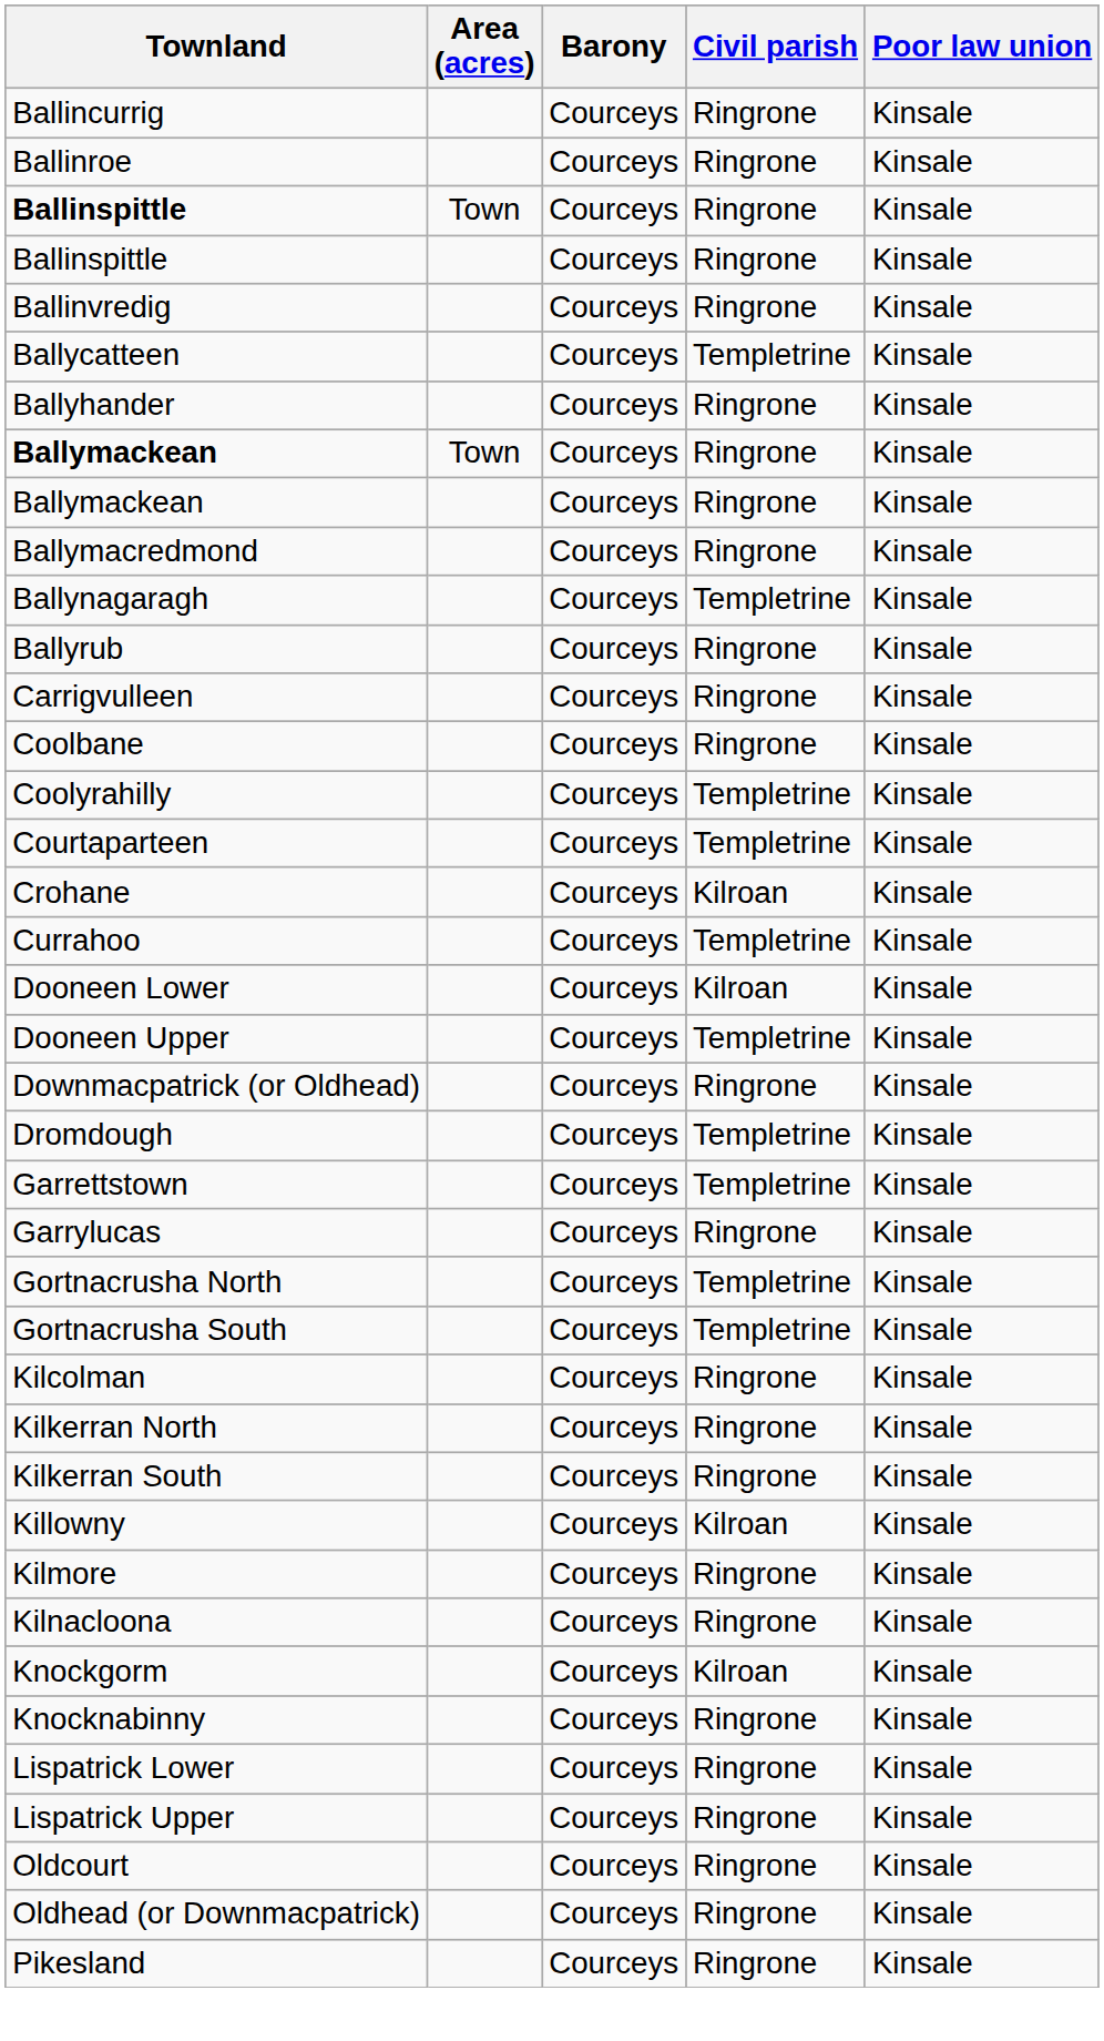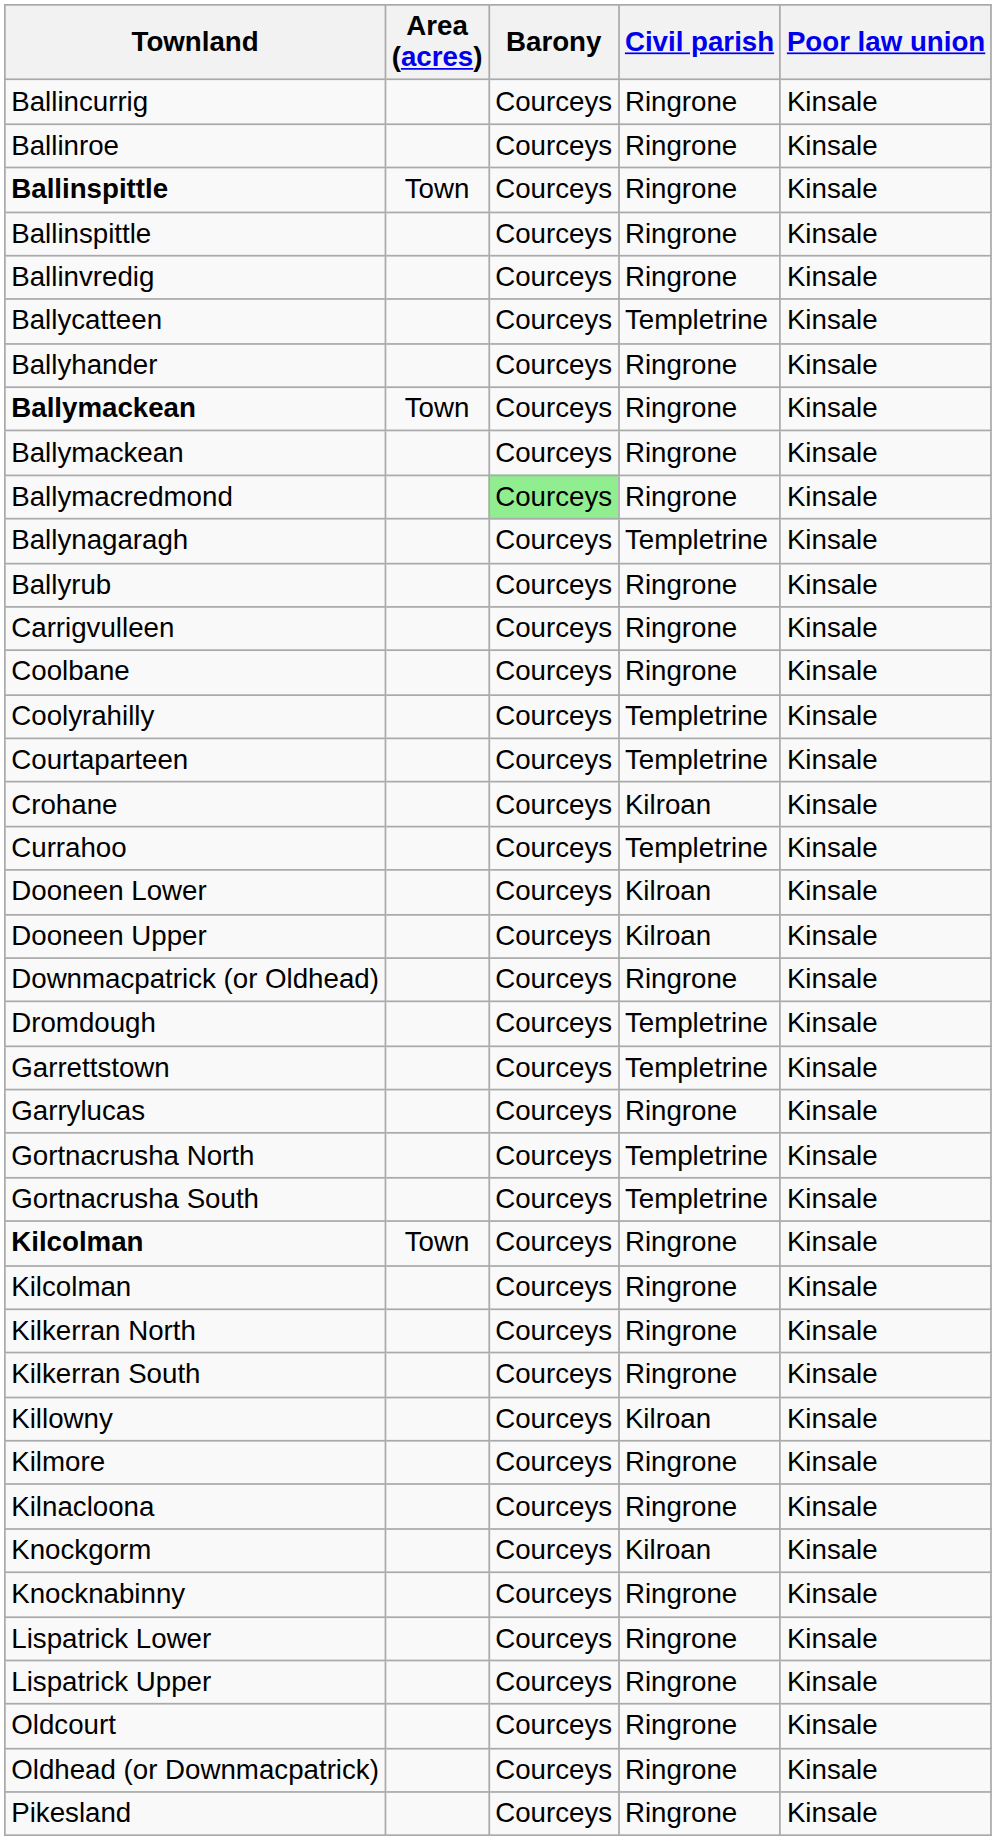 <table class="wikitable sortable" style="border:1px;">
 <tr>
 <th>Townland</th>
 <th>Area<br>(<a href='#'>acres</a>)</th>
 <th>Barony</th>
 <th><a href='#'>Civil parish</a></th>
 <th><a href='#'>Poor law union</a></th>
 </tr>
 <tr>
 <td>Ballincurrig</td>
 <td align="right"></td>
 <td>Courceys</td>
 <td>Ringrone</td>
 <td>Kinsale</td>
 </tr>
 <tr>
 <td>Ballinroe</td>
 <td align="right"></td>
 <td>Courceys</td>
 <td>Ringrone</td>
 <td>Kinsale</td>
 </tr>
 <tr>
 <td><strong>Ballinspittle</strong></td>
 <td align="center"> Town</td>
 <td>Courceys</td>
 <td>Ringrone</td>
 <td>Kinsale</td>
 </tr>
 <tr>
 <td>Ballinspittle</td>
 <td align="right"></td>
 <td>Courceys</td>
 <td>Ringrone</td>
 <td>Kinsale</td>
 </tr>
 <tr>
 <td>Ballinvredig</td>
 <td align="right"></td>
 <td>Courceys</td>
 <td>Ringrone</td>
 <td>Kinsale</td>
 </tr>
 <tr>
 <td>Ballycatteen</td>
 <td align="right"></td>
 <td>Courceys</td>
 <td>Templetrine</td>
 <td>Kinsale</td>
 </tr>
 <tr>
 <td>Ballyhander</td>
 <td align="right"></td>
 <td>Courceys</td>
 <td>Ringrone</td>
 <td>Kinsale</td>
 </tr>
 <tr>
 <td><strong>Ballymackean</strong></td>
 <td align="center"> Town</td>
 <td>Courceys</td>
 <td>Ringrone</td>
 <td>Kinsale</td>
 </tr>
 <tr>
 <td>Ballymackean</td>
 <td align="right"></td>
 <td>Courceys</td>
 <td>Ringrone</td>
 <td>Kinsale</td>
 </tr>
 <tr>
 <td>Ballymacredmond</td>
 <td align="right"></td>
-<td>Courceys</td>
+<td style="background: lightgreen;">Courceys</td>
 <td>Ringrone</td>
 <td>Kinsale</td>
 </tr>
 <tr>
 <td>Ballynagaragh</td>
 <td align="right"></td>
 <td>Courceys</td>
 <td>Templetrine</td>
 <td>Kinsale</td>
 </tr>
 <tr>
 <td>Ballyrub</td>
 <td align="right"></td>
 <td>Courceys</td>
 <td>Ringrone</td>
 <td>Kinsale</td>
 </tr>
 <tr>
 <td>Carrigvulleen</td>
 <td align="right"></td>
 <td>Courceys</td>
 <td>Ringrone</td>
 <td>Kinsale</td>
 </tr>
 <tr>
 <td>Coolbane</td>
 <td align="right"></td>
 <td>Courceys</td>
 <td>Ringrone</td>
 <td>Kinsale</td>
 </tr>
 <tr>
 <td>Coolyrahilly</td>
 <td align="right"></td>
 <td>Courceys</td>
 <td>Templetrine</td>
 <td>Kinsale</td>
 </tr>
 <tr>
 <td>Courtaparteen</td>
 <td align="right"></td>
 <td>Courceys</td>
 <td>Templetrine</td>
 <td>Kinsale</td>
 </tr>
 <tr>
 <td>Crohane</td>
 <td align="right"></td>
 <td>Courceys</td>
 <td>Kilroan</td>
 <td>Kinsale</td>
 </tr>
 <tr>
 <td>Currahoo</td>
 <td align="right"></td>
 <td>Courceys</td>
 <td>Templetrine</td>
 <td>Kinsale</td>
 </tr>
 <tr>
 <td>Dooneen Lower</td>
 <td align="right"></td>
 <td>Courceys</td>
 <td>Kilroan</td>
 <td>Kinsale</td>
 </tr>
 <tr>
 <td>Dooneen Upper</td>
 <td align="right"></td>
 <td>Courceys</td>
-<td>Templetrine</td>
+<td>Kilroan</td>
 <td>Kinsale</td>
 </tr>
 <tr>
 <td>Downmacpatrick (or Oldhead)</td>
 <td align="right"></td>
 <td>Courceys</td>
 <td>Ringrone</td>
 <td>Kinsale</td>
 </tr>
 <tr>
 <td>Dromdough</td>
 <td align="right"></td>
 <td>Courceys</td>
 <td>Templetrine</td>
 <td>Kinsale</td>
 </tr>
 <tr>
 <td>Garrettstown</td>
 <td align="right"></td>
 <td>Courceys</td>
 <td>Templetrine</td>
 <td>Kinsale</td>
 </tr>
 <tr>
 <td>Garrylucas</td>
 <td align="right"></td>
 <td>Courceys</td>
 <td>Ringrone</td>
 <td>Kinsale</td>
 </tr>
 <tr>
 <td>Gortnacrusha North</td>
 <td align="right"></td>
 <td>Courceys</td>
 <td>Templetrine</td>
 <td>Kinsale</td>
 </tr>
 <tr>
 <td>Gortnacrusha South</td>
 <td align="right"></td>
 <td>Courceys</td>
 <td>Templetrine</td>
+<td>Kinsale</td>
+</tr>
+<tr>
+<td><strong>Kilcolman</strong></td>
+<td align="center"> Town</td>
+<td>Courceys</td>
+<td>Ringrone</td>
 <td>Kinsale</td>
 </tr>
 <tr>
 <td>Kilcolman</td>
 <td align="right"></td>
 <td>Courceys</td>
 <td>Ringrone</td>
 <td>Kinsale</td>
 </tr>
 <tr>
 <td>Kilkerran North</td>
 <td align="right"></td>
 <td>Courceys</td>
 <td>Ringrone</td>
 <td>Kinsale</td>
 </tr>
 <tr>
 <td>Kilkerran South</td>
 <td align="right"></td>
 <td>Courceys</td>
 <td>Ringrone</td>
 <td>Kinsale</td>
 </tr>
 <tr>
 <td>Killowny</td>
 <td align="right"></td>
 <td>Courceys</td>
 <td>Kilroan</td>
 <td>Kinsale</td>
 </tr>
 <tr>
 <td>Kilmore</td>
 <td align="right"></td>
 <td>Courceys</td>
 <td>Ringrone</td>
 <td>Kinsale</td>
 </tr>
 <tr>
 <td>Kilnacloona</td>
 <td align="right"></td>
 <td>Courceys</td>
 <td>Ringrone</td>
 <td>Kinsale</td>
 </tr>
 <tr>
 <td>Knockgorm</td>
 <td align="right"></td>
 <td>Courceys</td>
 <td>Kilroan</td>
 <td>Kinsale</td>
 </tr>
 <tr>
 <td>Knocknabinny</td>
 <td align="right"></td>
 <td>Courceys</td>
 <td>Ringrone</td>
 <td>Kinsale</td>
 </tr>
 <tr>
 <td>Lispatrick Lower</td>
 <td align="right"></td>
 <td>Courceys</td>
 <td>Ringrone</td>
 <td>Kinsale</td>
 </tr>
 <tr>
 <td>Lispatrick Upper</td>
 <td align="right"></td>
 <td>Courceys</td>
 <td>Ringrone</td>
 <td>Kinsale</td>
 </tr>
 <tr>
 <td>Oldcourt</td>
 <td align="right"></td>
 <td>Courceys</td>
 <td>Ringrone</td>
 <td>Kinsale</td>
 </tr>
 <tr>
 <td>Oldhead (or Downmacpatrick)</td>
 <td align="right"></td>
 <td>Courceys</td>
 <td>Ringrone</td>
 <td>Kinsale</td>
 </tr>
 <tr>
 <td>Pikesland</td>
 <td align="right"></td>
 <td>Courceys</td>
 <td>Ringrone</td>
 <td>Kinsale</td>
 </tr>
 <tr>
 </tr>
 </table>
